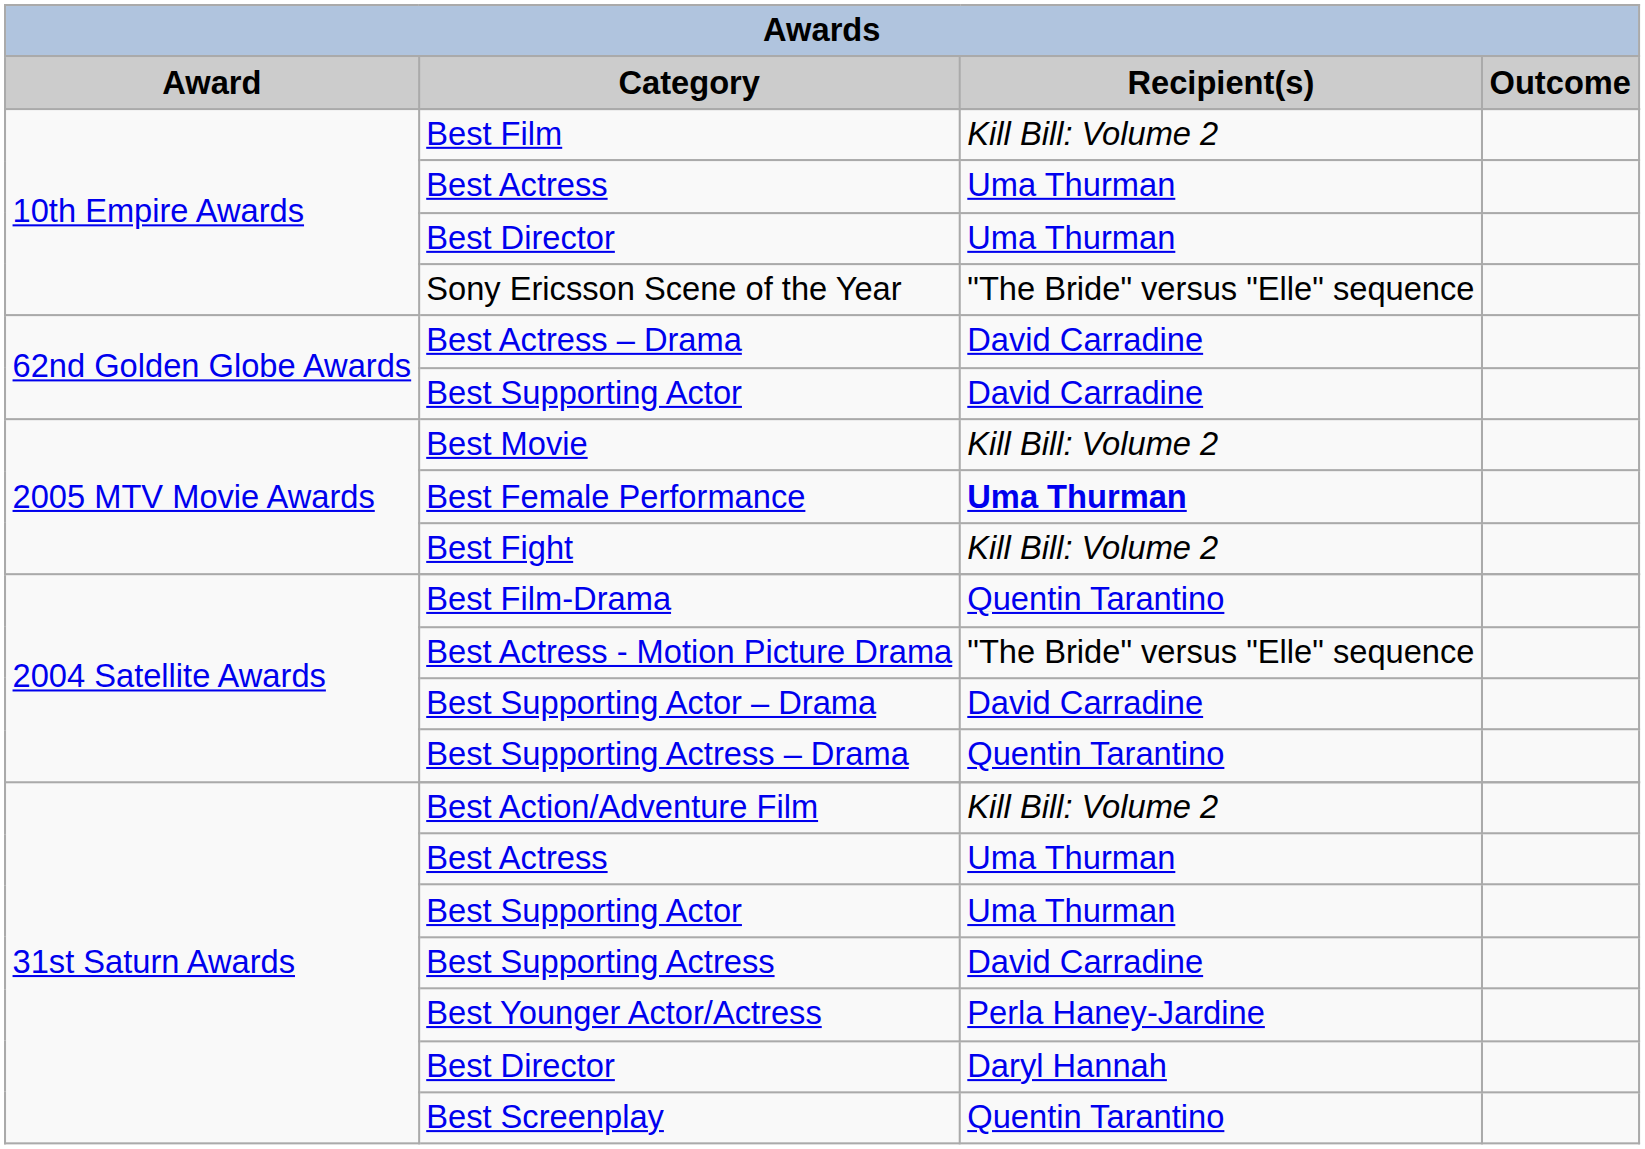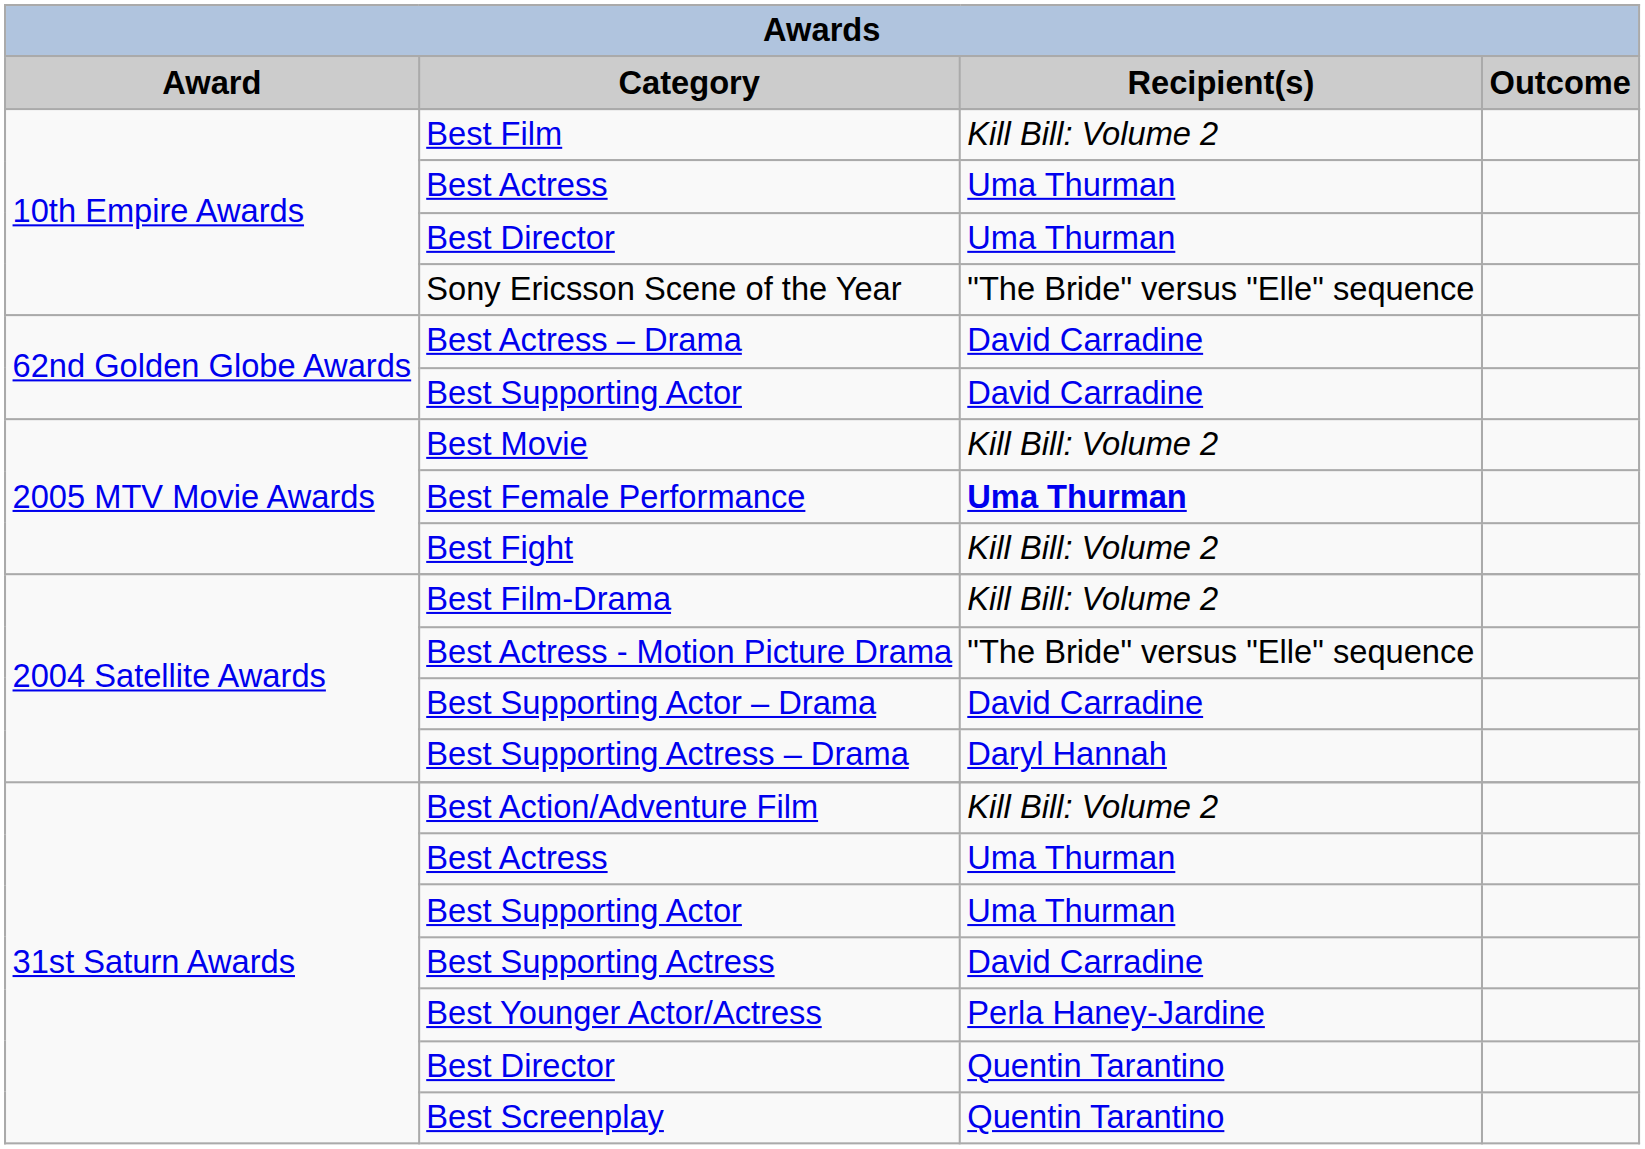 <table class="wikitable">
 <tr style="text-align:center;">
 <th colspan=4 style="background:#B0C4DE;">Awards</th>
 </tr>
 <tr style="text-align:center;">
 <th style="background:#ccc;">Award</th>
 <th style="background:#ccc;">Category</th>
 <th style="background:#ccc;">Recipient(s)</th>
 <th style="background:#ccc;">Outcome</th>
 </tr>
 <tr>
 <td rowspan="5"><a href='#'>10th Empire Awards</a></td>
 </tr>
 <tr>
 <td><a href='#'>Best Film</a></td>
 <td><em>Kill Bill: Volume 2</em></td>
 <td></td>
 </tr>
 <tr>
 <td><a href='#'>Best Actress</a></td>
 <td><a href='#'>Uma Thurman</a></td>
 <td></td>
 </tr>
 <tr>
 <td><a href='#'>Best Director</a></td>
 <td><a href='#'>Uma Thurman</a></td>
 <td></td>
 </tr>
 <tr>
 <td>Sony Ericsson Scene of the Year</td>
 <td>"The Bride" versus "Elle" sequence</td>
 <td></td>
 </tr>
 <tr>
 <td rowspan="2"><a href='#'>62nd Golden Globe Awards</a></td>
 <td><a href='#'>Best Actress – Drama</a></td>
 <td><a href='#'>David Carradine</a></td>
 <td></td>
 </tr>
 <tr>
 <td><a href='#'>Best Supporting Actor</a></td>
 <td><a href='#'>David Carradine</a></td>
 <td></td>
 </tr>
 <tr>
 <td rowspan="3"><a href='#'>2005 MTV Movie Awards</a></td>
 <td><a href='#'>Best Movie</a></td>
 <td><em>Kill Bill: Volume 2</em></td>
 <td></td>
 </tr>
 <tr>
 <td><a href='#'>Best Female Performance</a></td>
 <td><strong><a href='#'>Uma Thurman</a></strong></td>
 <td></td>
 </tr>
 <tr>
 <td><a href='#'>Best Fight</a></td>
 <td><em>Kill Bill: Volume 2</em></td>
 <td></td>
 </tr>
 <tr>
 <td rowspan="5"><a href='#'>2004 Satellite Awards</a></td>
 </tr>
 <tr>
 <td><a href='#'>Best Film-Drama</a></td>
-<td><a href='#'>Quentin Tarantino</a></td>
+<td><em>Kill Bill: Volume 2</em></td>
 <td></td>
 </tr>
 <tr>
 <td><a href='#'>Best Actress - Motion Picture Drama</a></td>
 <td>"The Bride" versus "Elle" sequence</td>
 <td></td>
 </tr>
 <tr>
 <td><a href='#'>Best Supporting Actor – Drama</a></td>
 <td><a href='#'>David Carradine</a></td>
 <td></td>
 </tr>
 <tr>
 <td><a href='#'>Best Supporting Actress – Drama</a></td>
-<td><a href='#'>Quentin Tarantino</a></td>
+<td><a href='#'>Daryl Hannah</a></td>
 <td></td>
 </tr>
 <tr>
 <td rowspan="8"><a href='#'>31st Saturn Awards</a></td>
 </tr>
 <tr>
 <td><a href='#'>Best Action/Adventure Film</a></td>
 <td><em>Kill Bill: Volume 2</em></td>
 <td></td>
 </tr>
 <tr>
 <td><a href='#'>Best Actress</a></td>
 <td><a href='#'>Uma Thurman</a></td>
 <td></td>
 </tr>
 <tr>
 <td><a href='#'>Best Supporting Actor</a></td>
 <td><a href='#'>Uma Thurman</a></td>
 <td></td>
 </tr>
 <tr>
 <td><a href='#'>Best Supporting Actress</a></td>
 <td><a href='#'>David Carradine</a></td>
 <td></td>
 </tr>
 <tr>
 <td><a href='#'>Best Younger Actor/Actress</a></td>
 <td><a href='#'>Perla Haney-Jardine</a></td>
 <td></td>
 </tr>
 <tr>
 <td><a href='#'>Best Director</a></td>
-<td><a href='#'>Daryl Hannah</a></td>
+<td><a href='#'>Quentin Tarantino</a></td>
 <td></td>
 </tr>
 <tr>
 <td><a href='#'>Best Screenplay</a></td>
 <td><a href='#'>Quentin Tarantino</a></td>
 <td></td>
 </tr>
 </table>
